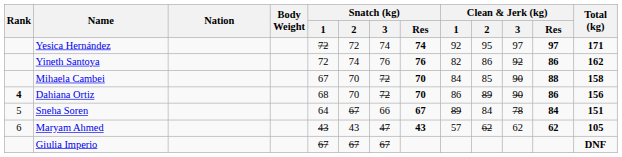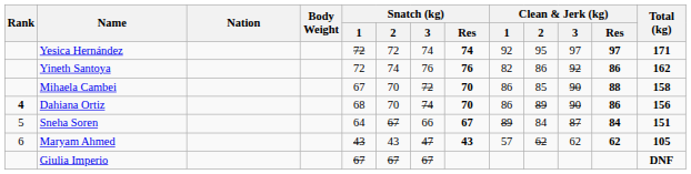 <table class = "wikitable" style="text-align:center;">
 <tr>
 <th rowspan=2>Rank</th>
 <th rowspan=2 width=200>Name</th>
 <th rowspan=2 width=150>Nation</th>
 <th rowspan=2 width=50>Body Weight</th>
 <th colspan=4>Snatch (kg)</th>
 <th colspan=4>Clean & Jerk (kg)</th>
 <th rowspan=2 width=60>Total (kg)</th>
 </tr>
 <tr>
 <th width=40>1</th>
 <th width=40>2</th>
 <th width=40>3</th>
 <th width=55>Res</th>
 <th width=40>1</th>
 <th width=40>2</th>
 <th width=40>3</th>
 <th width=55>Res</th>
 </tr>
 <tr>
 <td></td>
 <td align=left><a href='#'>Yesica Hernández</a></td>
 <td align=left></td>
 <td></td>
 <td><s>72</s></td>
 <td>72</td>
 <td>74</td>
 <td><strong>74</strong></td>
 <td>92</td>
 <td>95</td>
 <td>97</td>
 <td><strong>97</strong></td>
 <td><strong>171</strong></td>
 </tr>
 <tr>
 <td></td>
 <td align=left><a href='#'>Yineth Santoya</a></td>
 <td align=left></td>
 <td></td>
 <td>72</td>
 <td>74</td>
 <td>76</td>
 <td><strong>76</strong></td>
 <td>82</td>
 <td>86</td>
 <td><s>92</s></td>
 <td><strong>86</strong></td>
 <td><strong>162</strong></td>
 </tr>
 <tr>
 <td></td>
 <td align=left><a href='#'>Mihaela Cambei</a></td>
 <td align=left></td>
 <td></td>
 <td>67</td>
 <td>70</td>
 <td><s>72</s></td>
 <td><strong>70</strong></td>
-<td>84</td>
+<td>86</td>
 <td>85</td>
 <td><s>90</s></td>
 <td><strong>88</strong></td>
 <td><strong>158</strong></td>
 </tr>
 <tr>
 <td><strong>4</strong></td>
 <td align=left><a href='#'>Dahiana Ortiz</a></td>
 <td align=left></td>
 <td></td>
 <td>68</td>
 <td>70</td>
-<td><s>72</s></td>
+<td><s>74</s></td>
 <td><strong>70</strong></td>
 <td>86</td>
 <td><s>89</s></td>
 <td><s>90</s></td>
 <td><strong>86</strong></td>
 <td><strong>156</strong></td>
 </tr>
 <tr>
 <td>5</td>
 <td align=left><a href='#'>Sneha Soren</a></td>
 <td align=left></td>
 <td></td>
 <td>64</td>
 <td><s>67</s></td>
 <td>66</td>
 <td><strong>67</strong></td>
 <td><s>89</s></td>
 <td>84</td>
-<td><s>78</s></td>
+<td><s>87</s></td>
 <td><strong>84</strong></td>
 <td><strong>151</strong></td>
 </tr>
 <tr>
 <td>6</td>
 <td align=left><a href='#'>Maryam Ahmed</a></td>
 <td align=left></td>
 <td></td>
 <td><s>43</s></td>
 <td>43</td>
 <td><s>47</s></td>
 <td><strong>43</strong></td>
 <td>57</td>
 <td><s>62</s></td>
 <td>62</td>
 <td><strong>62</strong></td>
 <td><strong>105</strong></td>
 </tr>
 <tr>
 <td></td>
 <td align=left><a href='#'>Giulia Imperio</a></td>
 <td align=left></td>
 <td></td>
 <td><s>67</s></td>
 <td><s>67</s></td>
 <td><s>67</s></td>
 <td></td>
 <td></td>
 <td></td>
 <td></td>
 <td></td>
 <td><strong>DNF</strong></td>
 </tr>
 </table>
